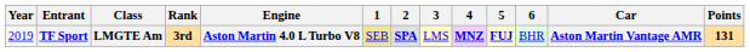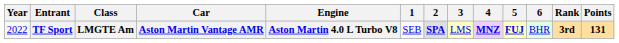 <table class="wikitable" style="text-align:center; font-size:85%">
 <tr>
 <th>Year</th>
 <th>Entrant</th>
 <th>Class</th>
-<th>Rank</th>
+<th>Car</th>
 <th>Engine</th>
 <th>1</th>
 <th>2</th>
 <th>3</th>
 <th>4</th>
 <th>5</th>
 <th>6</th>
-<th>Car</th>
+<th>Rank</th>
 <th>Points</th>
 </tr>
 <tr>
-<td><a href='#'>2019</a></td>
+<td><a href='#'>2022</a></td>
 <th nowrap><a href='#'>TF Sport</a></th>
 <th nowrap>LMGTE Am</th>
-<th style="background:#FFDF9F;">3rd</th>
+<th nowrap><a href='#'>Aston Martin Vantage AMR</a></th>
 <th nowrap><a href='#'>Aston Martin</a> 4.0 L Turbo V8</th>
-<td style="background: khaki;"><a href='#'>SEB</a></td>
+<td><a href='#'>SEB</a></td>
 <td style="background:#DFDFDF;"><strong><a href='#'>SPA</a></strong><br></td>
 <td style="background:#FFFFBF;"><a href='#'>LMS</a><br></td>
 <td style="background:#EFCFFF;"><strong><a href='#'>MNZ</a><br></strong></td>
 <td style="background:#FFFFBF;"><strong><a href='#'>FUJ</a></strong><br></td>
 <td style="background:#DFFFDF;"><a href='#'>BHR</a><br></td>
-<th nowrap><a href='#'>Aston Martin Vantage AMR</a></th>
+<th style="background:#FFDF9F;">3rd</th>
 <th style="background:#FFDF9F;">131</th>
 </tr>
 </table>
